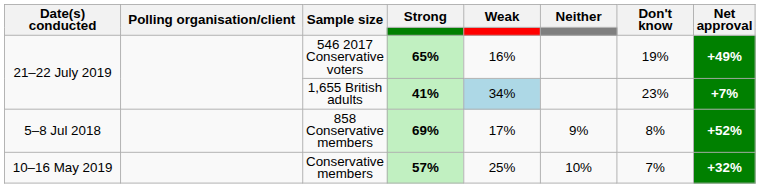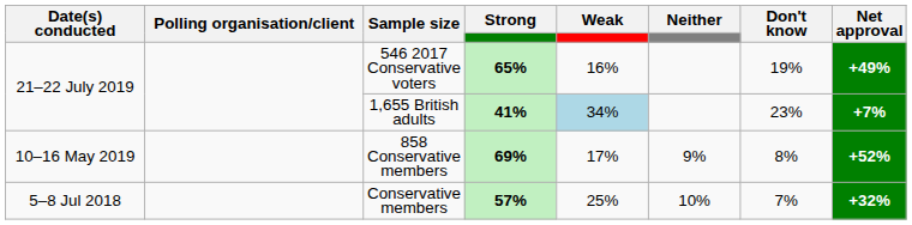 <table class="wikitable collapsible sortable" style="text-align:center;font-size:95%;line-height:14px;">
 <tr>
 <th rowspan="2" style="width:125px;">Date(s)<br>conducted</th>
 <th rowspan="2" style="width:200px;">Polling organisation/client</th>
 <th rowspan="2" style="width:60px;">Sample size</th>
 <th class="unsortable" style="width:80px;">Strong</th>
 <th class="unsortable" style="width: 80px;">Weak</th>
 <th class="unsortable" style="width:80px;">Neither</th>
 <th rowspan="2" class="unsortable" style="width:80px;">Don't know</th>
 <th rowspan="2" class="unsortable" style="width:20px;">Net approval</th>
 </tr>
 <tr>
 <th class="unsortable" style="background:green;width:60px;"></th>
 <th class="unsortable" style="background:red;width:60px;"></th>
 <th class="unsortable" style="background:grey;width:60px;"></th>
 </tr>
 <tr>
 <td rowspan="2">21–22 July 2019</td>
 <td rowspan="2"></td>
 <td>546 2017 Conservative voters</td>
 <td style="background:#C1F0C1"><strong>65%</strong></td>
 <td>16%</td>
 <td></td>
 <td>19%</td>
 <td style="background:green;color:white;"><strong>+49%</strong></td>
 </tr>
 <tr>
 <td>1,655 British adults</td>
 <td style="background:#C1F0C1"><strong>41%</strong></td>
 <td style="background: lightblue;">34%</td>
 <td></td>
 <td>23%</td>
 <td style="background:green;color:white;"><strong>+7%</strong></td>
 </tr>
 <tr>
-<td>5–8 Jul 2018</td>
+<td>10–16 May 2019</td>
 <td></td>
 <td>858 Conservative members</td>
 <td style="background:#C1F0C1"><strong>69%</strong></td>
 <td>17%</td>
 <td>9%</td>
 <td>8%</td>
 <td style="background:green;color:white;"><strong>+52%</strong></td>
 </tr>
 <tr>
-<td>10–16 May 2019</td>
+<td>5–8 Jul 2018</td>
 <td></td>
 <td>Conservative members</td>
 <td style="background:#C1F0C1"><strong>57%</strong></td>
 <td>25%</td>
 <td>10%</td>
 <td>7%</td>
 <td style="background:green;color:white;"><strong>+32%</strong></td>
 </tr>
 </table>
